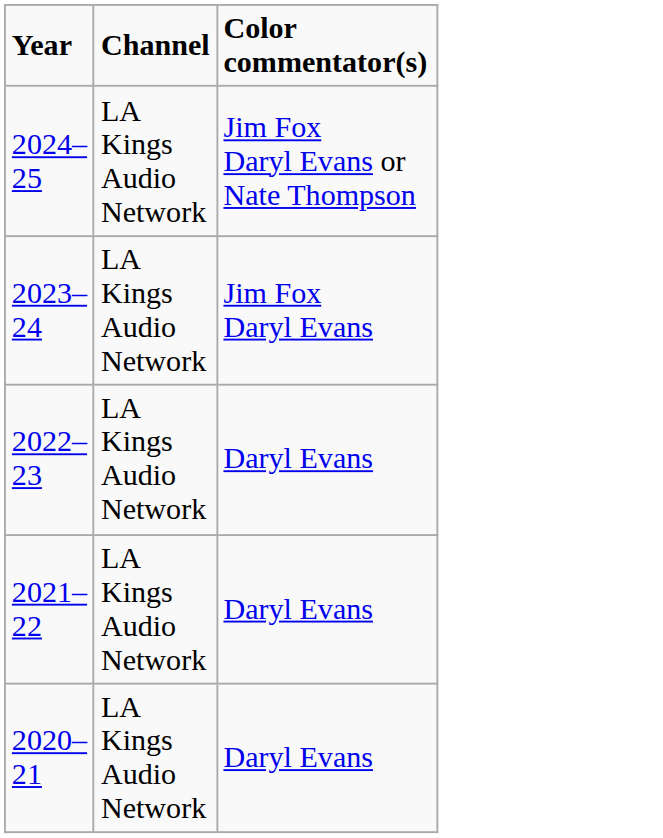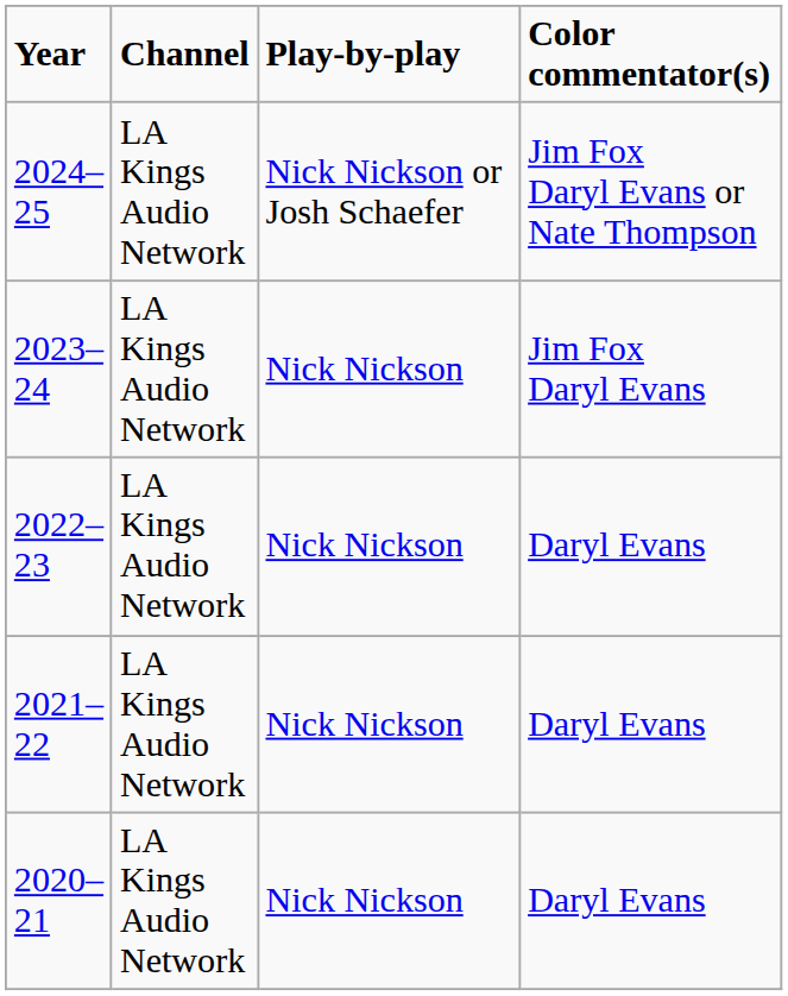 <table class="wikitable">
 <tr>
 <td width="40"><strong>Year</strong></td>
 <td width="40"><strong>Channel</strong></td>
+<td width="110"><strong>Play-by-play</strong></td>
 <td width="110"><strong>Color commentator(s)</strong></td>
 </tr>
 <tr>
 <td><a href='#'>2024–25</a></td>
 <td>LA Kings Audio Network</td>
+<td><a href='#'>Nick Nickson</a> or Josh Schaefer</td>
 <td><a href='#'>Jim Fox</a><br><a href='#'>Daryl Evans</a> or <a href='#'>Nate Thompson</a></td>
 </tr>
 <tr>
 <td><a href='#'>2023–24</a></td>
 <td>LA Kings Audio Network</td>
+<td><a href='#'>Nick Nickson</a></td>
 <td><a href='#'>Jim Fox</a><br><a href='#'>Daryl Evans</a></td>
 </tr>
 <tr>
 <td><a href='#'>2022–23</a></td>
 <td>LA Kings Audio Network</td>
+<td><a href='#'>Nick Nickson</a></td>
 <td><a href='#'>Daryl Evans</a></td>
 </tr>
 <tr>
 <td><a href='#'>2021–22</a></td>
 <td>LA Kings Audio Network</td>
+<td><a href='#'>Nick Nickson</a></td>
 <td><a href='#'>Daryl Evans</a></td>
 </tr>
 <tr>
 <td><a href='#'>2020–21</a></td>
 <td>LA Kings Audio Network</td>
+<td><a href='#'>Nick Nickson</a></td>
 <td><a href='#'>Daryl Evans</a></td>
 </tr>
 </table>
